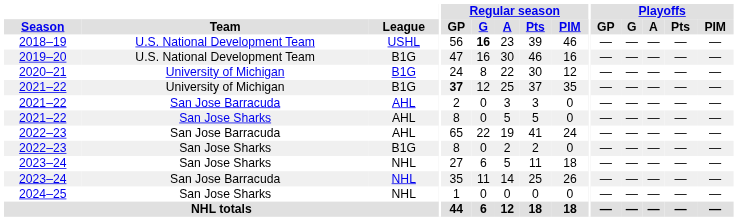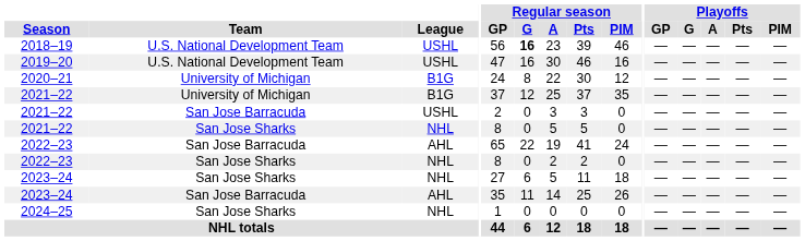 <table border="0" cellpadding="1" cellspacing="0" style="text-align:center; width:60em">
 <tr bgcolor="#e0e0e0">
 <th colspan="3" bgcolor="#ffffff"></th>
 <th rowspan="100" bgcolor="#ffffff"></th>
 <th colspan="5"><a href='#'>Regular season</a></th>
 <th rowspan="100" bgcolor="#ffffff"></th>
 <th colspan="5"><a href='#'>Playoffs</a></th>
 </tr>
 <tr bgcolor="#e0e0e0">
 <th><a href='#'>Season</a></th>
 <th>Team</th>
 <th>League</th>
 <th>GP</th>
 <th><a href='#'>G</a></th>
 <th><a href='#'>A</a></th>
 <th><a href='#'>Pts</a></th>
 <th><a href='#'>PIM</a></th>
 <th>GP</th>
 <th>G</th>
 <th>A</th>
 <th>Pts</th>
 <th>PIM</th>
 </tr>
 <tr>
 <td><a href='#'>2018–19</a></td>
 <td><a href='#'>U.S. National Development Team</a></td>
 <td><a href='#'>USHL</a></td>
 <td>56</td>
 <td><strong>16</strong></td>
 <td>23</td>
 <td>39</td>
 <td>46</td>
 <td>—</td>
 <td>—</td>
 <td>—</td>
 <td>—</td>
 <td>—</td>
 </tr>
 <tr bgcolor="#f0f0f0">
 <td><a href='#'>2019–20</a></td>
 <td>U.S. National Development Team</td>
-<td>B1G</td>
+<td>USHL</td>
 <td>47</td>
 <td>16</td>
 <td>30</td>
 <td>46</td>
 <td>16</td>
 <td>—</td>
 <td>—</td>
 <td>—</td>
 <td>—</td>
 <td>—</td>
 </tr>
 <tr>
 <td><a href='#'>2020–21</a></td>
 <td><a href='#'>University of Michigan</a></td>
 <td><a href='#'>B1G</a></td>
 <td>24</td>
 <td>8</td>
 <td>22</td>
 <td>30</td>
 <td>12</td>
 <td>—</td>
 <td>—</td>
 <td>—</td>
 <td>—</td>
 <td>—</td>
 </tr>
 <tr bgcolor="#f0f0f0">
 <td><a href='#'>2021–22</a></td>
 <td>University of Michigan</td>
 <td>B1G</td>
-<td><strong>37</strong></td>
+<td>37</td>
 <td>12</td>
 <td>25</td>
 <td>37</td>
 <td>35</td>
 <td>—</td>
 <td>—</td>
 <td>—</td>
 <td>—</td>
 <td>—</td>
 </tr>
 <tr>
 <td><a href='#'>2021–22</a></td>
 <td><a href='#'>San Jose Barracuda</a></td>
-<td><a href='#'>AHL</a></td>
+<td>USHL</td>
 <td>2</td>
 <td>0</td>
 <td>3</td>
 <td>3</td>
 <td>0</td>
 <td>—</td>
 <td>—</td>
 <td>—</td>
 <td>—</td>
 <td>—</td>
 </tr>
 <tr bgcolor="#f0f0f0">
 <td><a href='#'>2021–22</a></td>
 <td><a href='#'>San Jose Sharks</a></td>
-<td>AHL</td>
+<td><a href='#'>NHL</a></td>
 <td>8</td>
 <td>0</td>
 <td>5</td>
 <td>5</td>
 <td>0</td>
 <td>—</td>
 <td>—</td>
 <td>—</td>
 <td>—</td>
 <td>—</td>
 </tr>
 <tr>
 <td><a href='#'>2022–23</a></td>
 <td>San Jose Barracuda</td>
 <td>AHL</td>
 <td>65</td>
 <td>22</td>
 <td>19</td>
 <td>41</td>
 <td>24</td>
 <td>—</td>
 <td>—</td>
 <td>—</td>
 <td>—</td>
 <td>—</td>
 </tr>
 <tr bgcolor="#f0f0f0">
 <td><a href='#'>2022–23</a></td>
 <td>San Jose Sharks</td>
-<td>B1G</td>
+<td>NHL</td>
 <td>8</td>
 <td>0</td>
 <td>2</td>
 <td>2</td>
 <td>0</td>
 <td>—</td>
 <td>—</td>
 <td>—</td>
 <td>—</td>
 <td>—</td>
 </tr>
 <tr>
 <td><a href='#'>2023–24</a></td>
 <td>San Jose Sharks</td>
 <td>NHL</td>
 <td>27</td>
 <td>6</td>
 <td>5</td>
 <td>11</td>
 <td>18</td>
 <td>—</td>
 <td>—</td>
 <td>—</td>
 <td>—</td>
 <td>—</td>
 </tr>
 <tr bgcolor="#f0f0f0">
 <td><a href='#'>2023–24</a></td>
 <td>San Jose Barracuda</td>
-<td><a href='#'>NHL</a></td>
+<td>AHL</td>
 <td>35</td>
 <td>11</td>
 <td>14</td>
 <td>25</td>
 <td>26</td>
 <td>—</td>
 <td>—</td>
 <td>—</td>
 <td>—</td>
 <td>—</td>
 </tr>
 <tr>
 <td><a href='#'>2024–25</a></td>
 <td>San Jose Sharks</td>
 <td>NHL</td>
 <td>1</td>
 <td>0</td>
 <td>0</td>
 <td>0</td>
 <td>0</td>
 <td>—</td>
 <td>—</td>
 <td>—</td>
 <td>—</td>
 <td>—</td>
 </tr>
 <tr bgcolor="#e0e0e0">
 <th colspan="3">NHL totals</th>
 <th>44</th>
 <th>6</th>
 <th>12</th>
 <th>18</th>
 <th>18</th>
 <th>—</th>
 <th>—</th>
 <th>—</th>
 <th>—</th>
 <th>—</th>
 </tr>
 </table>
